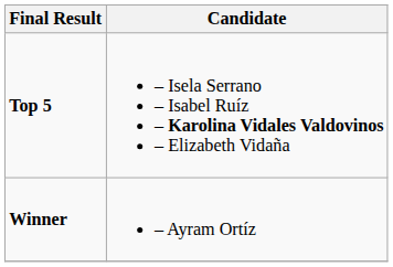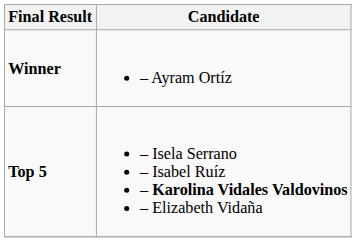 <table class="wikitable">
 <tr>
 <th>Final Result</th>
 <th>Candidate</th>
 </tr>
 <tr>
+<td><strong>Winner</strong></td>
+<td><br><ul><li><strong></strong> – Ayram Ortíz</li></ul></td>
+</tr>
+<tr>
 <td><strong>Top 5</strong></td>
 <td><br><ul><li><strong></strong> – Isela Serrano</li><li><strong></strong> – Isabel Ruíz</li><li><strong></strong> – <strong>Karolina Vidales Valdovinos</strong></li><li><strong></strong> – Elizabeth Vidaña</li></ul></td>
 </tr>
 <tr>
-<td><strong>Winner</strong></td>
-<td><br><ul><li><strong></strong> – Ayram Ortíz</li></ul></td>
-</tr>
-<tr>
 </tr>
 </table>
